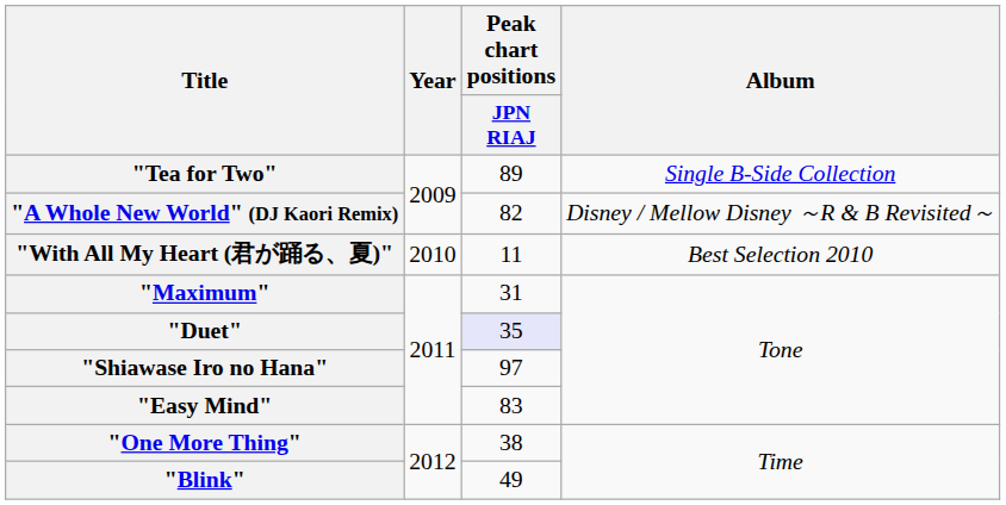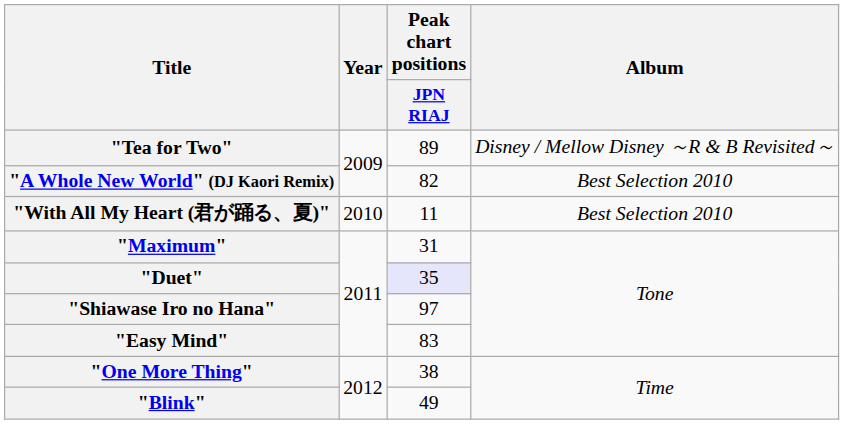 <table class="wikitable plainrowheaders" style="text-align:center;">
 <tr>
 <th style="text-align:center;" rowspan="2" style="width:22em;">Title</th>
 <th style="text-align:center;" rowspan="2">Year</th>
 <th style="text-align:center;" colspan="1">Peak chart positions</th>
 <th style="text-align:center;" rowspan="2">Album</th>
 </tr>
 <tr>
 <th scope="col" style="width:3em;font-size:90%;"><a href='#'>JPN<br>RIAJ</a><br></th>
 </tr>
 <tr>
 <th scope="row">"Tea for Two"</th>
 <td rowspan="2">2009</td>
 <td>89</td>
-<td><em><a href='#'>Single B-Side Collection</a></em></td>
+<td><em>Disney / Mellow Disney ～R & B Revisited～</em></td>
 </tr>
 <tr>
 <th scope="row">"<a href='#'>A Whole New World</a>" <small>(DJ Kaori Remix)</small></th>
 <td>82</td>
-<td><em>Disney / Mellow Disney ～R & B Revisited～</em></td>
+<td><em>Best Selection 2010</em></td>
 </tr>
 <tr>
 <th scope="row">"With All My Heart (君が踊る、夏)"</th>
 <td>2010</td>
 <td>11</td>
 <td><em>Best Selection 2010</em></td>
 </tr>
 <tr>
 <th scope="row">"<a href='#'>Maximum</a>"</th>
 <td rowspan="4">2011</td>
 <td>31</td>
 <td rowspan="4"><em>Tone</em></td>
 </tr>
 <tr>
 <th scope="row">"Duet"</th>
 <td style="background: lavender;">35</td>
 </tr>
 <tr>
 <th scope="row">"Shiawase Iro no Hana"</th>
 <td>97</td>
 </tr>
 <tr>
 <th scope="row">"Easy Mind"</th>
 <td>83</td>
 </tr>
 <tr>
 <th scope="row">"<a href='#'>One More Thing</a>"</th>
 <td rowspan="2">2012</td>
 <td>38</td>
 <td rowspan="2"><em>Time</em></td>
 </tr>
 <tr>
 <th scope="row">"<a href='#'>Blink</a>"</th>
 <td>49</td>
 </tr>
 </table>
